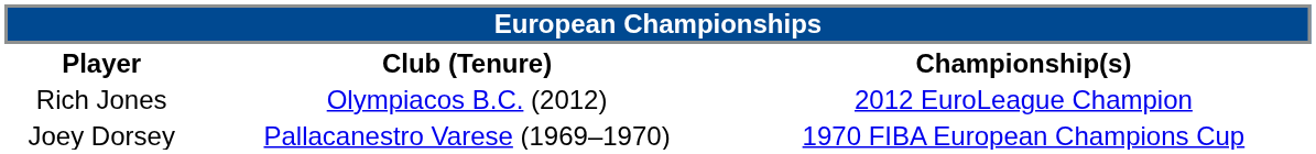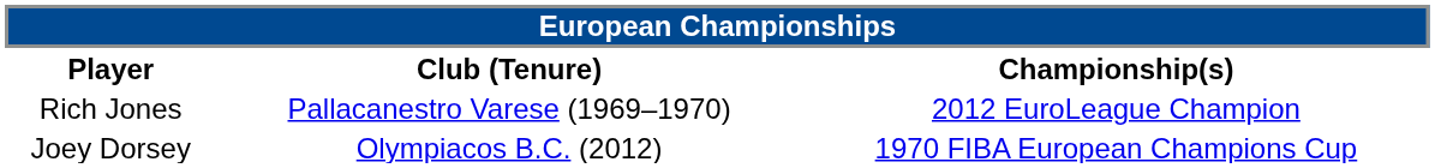 <table class="toccolours" style="width:800px;">
 <tr>
 <th colspan="3" style="text-align: center; background:#004991; color:white; border:2px solid #8E908F;"><strong>European Championships</strong></th>
 </tr>
 <tr>
 <th>Player</th>
 <th>Club (Tenure)</th>
 <th>Championship(s)</th>
 </tr>
 <tr align=center>
 <td>Rich Jones</td>
-<td> <a href='#'>Olympiacos B.C.</a> (2012)</td>
+<td> <a href='#'>Pallacanestro Varese</a> (1969–1970)</td>
 <td><a href='#'>2012 EuroLeague Champion</a></td>
 <td></td>
 </tr>
 <tr align=center>
 <td>Joey Dorsey</td>
-<td> <a href='#'>Pallacanestro Varese</a> (1969–1970)</td>
+<td> <a href='#'>Olympiacos B.C.</a> (2012)</td>
 <td><a href='#'>1970 FIBA European Champions Cup</a></td>
 </tr>
 </table>
